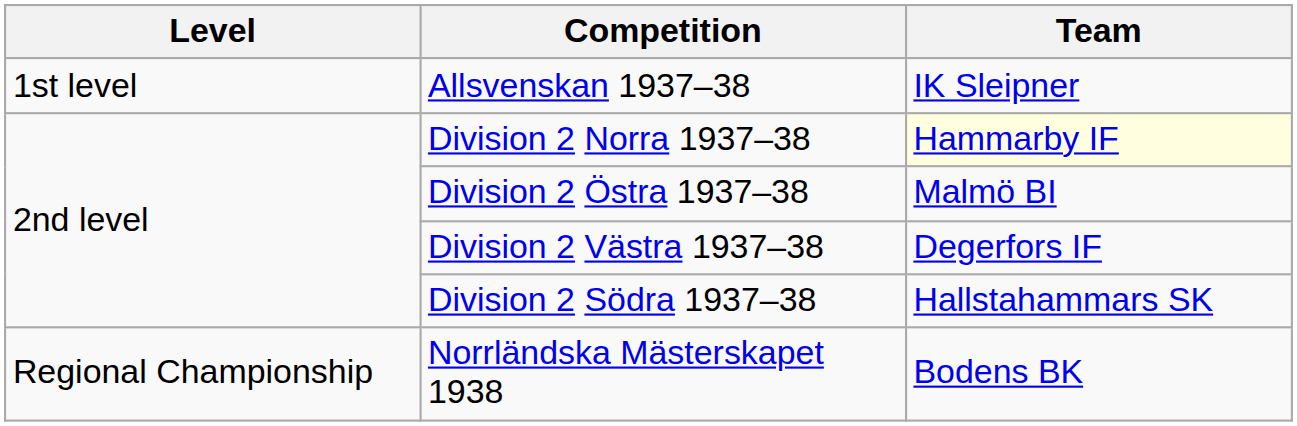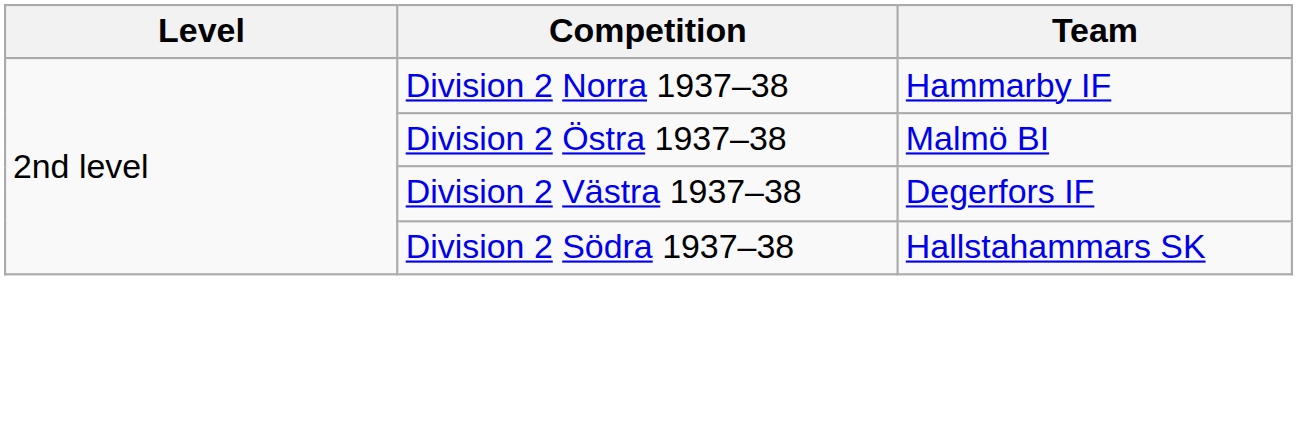 <table class="wikitable" style="text-align: left;">
 <tr>
 <th style="width: 225px;">Level</th>
 <th style="width: 275px;">Competition</th>
 <th style="width: 200px;">Team</th>
 </tr>
 <tr>
-<td>1st level</td>
-<td><a href='#'>Allsvenskan</a> 1937–38</td>
-<td><a href='#'>IK Sleipner</a></td>
-</tr>
-<tr>
 <td rowspan=4>2nd level</td>
 <td><a href='#'>Division 2</a> <a href='#'>Norra</a> 1937–38</td>
-<td style="background: lightyellow;"><a href='#'>Hammarby IF</a></td>
+<td><a href='#'>Hammarby IF</a></td>
 </tr>
 <tr>
 <td><a href='#'>Division 2</a> <a href='#'>Östra</a> 1937–38</td>
 <td><a href='#'>Malmö BI</a></td>
 </tr>
 <tr>
 <td><a href='#'>Division 2</a> <a href='#'>Västra</a> 1937–38</td>
 <td><a href='#'>Degerfors IF</a></td>
 </tr>
 <tr>
 <td><a href='#'>Division 2</a> <a href='#'>Södra</a> 1937–38</td>
 <td><a href='#'>Hallstahammars SK</a></td>
 </tr>
-<tr>
-<td>Regional Championship</td>
-<td><a href='#'>Norrländska Mästerskapet</a> 1938</td>
-<td><a href='#'>Bodens BK</a></td>
-</tr>
 </table>
